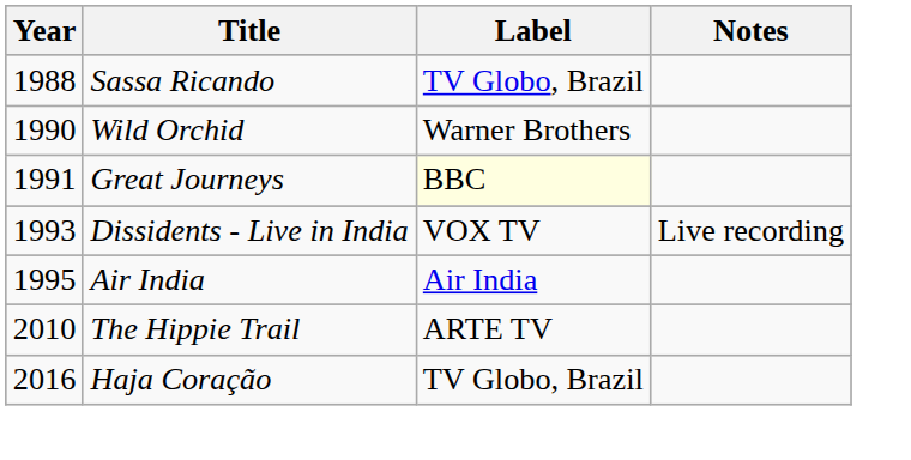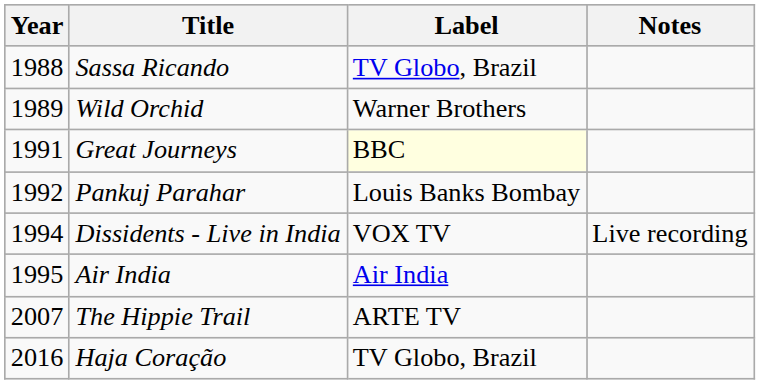 <table class="wikitable sortable">
 <tr>
 <th>Year</th>
 <th>Title</th>
 <th>Label</th>
 <th>Notes</th>
 </tr>
 <tr>
 <td>1988</td>
 <td><em>Sassa Ricando</em></td>
 <td><a href='#'>TV Globo</a>, Brazil</td>
 <td></td>
 </tr>
 <tr>
-<td>1990</td>
+<td>1989</td>
 <td><em>Wild Orchid</em></td>
 <td>Warner Brothers</td>
 <td></td>
 </tr>
 <tr>
 <td>1991</td>
 <td><em>Great Journeys</em></td>
 <td style="background: lightyellow;">BBC</td>
 <td></td>
 </tr>
 <tr>
-<td>1993</td>
+<td>1992</td>
+<td><em>Pankuj Parahar</em></td>
+<td>Louis Banks Bombay</td>
+<td></td>
+</tr>
+<tr>
+<td>1994</td>
 <td><em>Dissidents - Live in India</em></td>
 <td>VOX TV</td>
 <td>Live recording</td>
 </tr>
 <tr>
 <td>1995</td>
 <td><em>Air India</em></td>
 <td><a href='#'>Air India</a></td>
 <td></td>
 </tr>
 <tr>
-<td>2010</td>
+<td>2007</td>
 <td><em>The Hippie Trail</em></td>
 <td>ARTE TV</td>
 <td></td>
 </tr>
 <tr>
 <td>2016</td>
 <td><em>Haja Coração</em></td>
 <td>TV Globo, Brazil</td>
 <td></td>
 </tr>
 </table>
